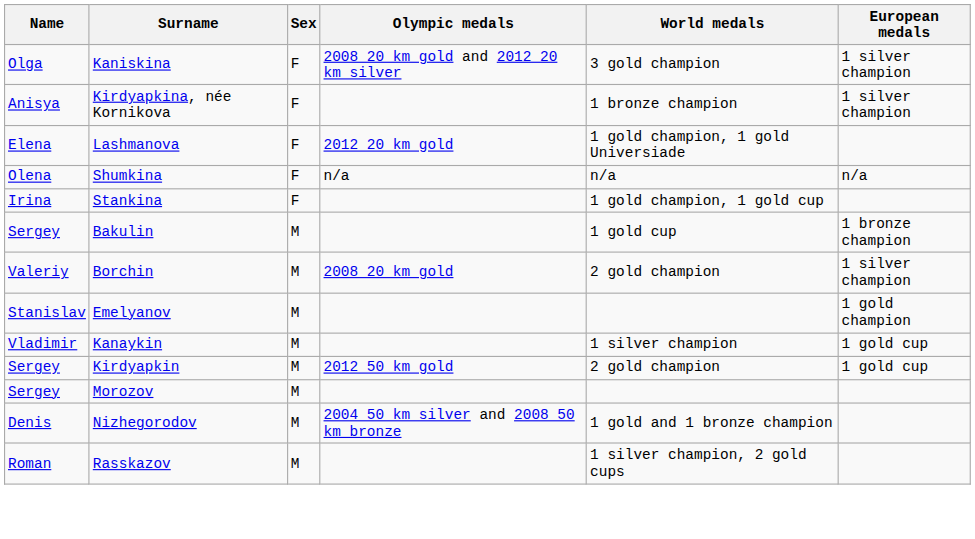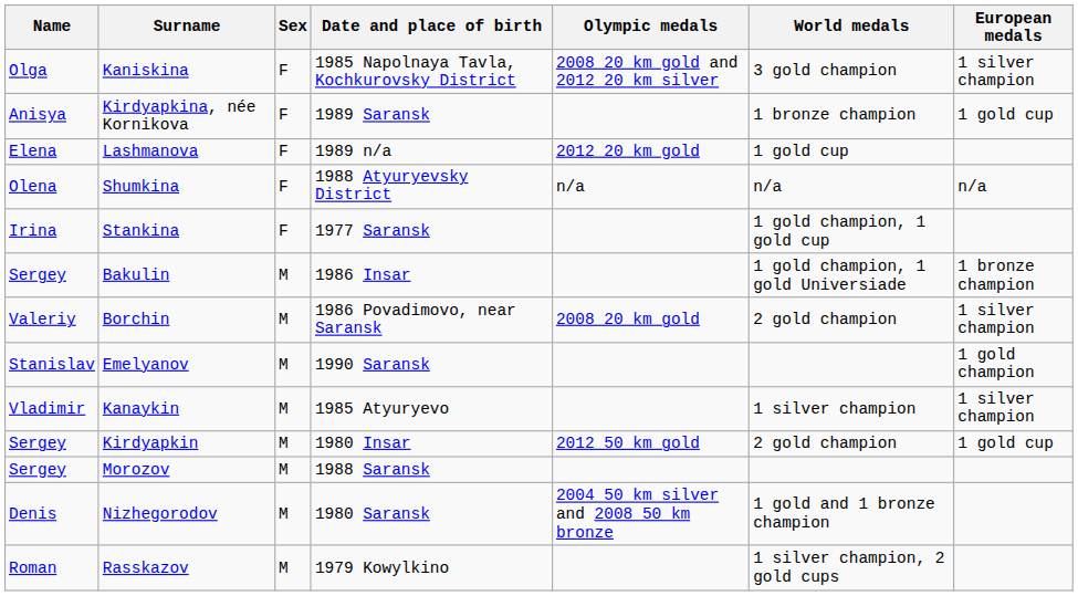 <table class="wikitable sortable">
 <tr>
 <th>Name</th>
 <th>Surname</th>
 <th>Sex</th>
+<th>Date and place of birth</th>
 <th>Olympic medals</th>
 <th>World medals</th>
 <th>European medals</th>
 </tr>
 <tr>
 <td><a href='#'>Olga</a></td>
 <td><a href='#'>Kaniskina</a></td>
 <td>F</td>
+<td>1985 Napolnaya Tavla, <a href='#'>Kochkurovsky District</a></td>
 <td><a href='#'>2008 20 km gold</a> and <a href='#'>2012 20 km silver</a></td>
 <td>3 gold champion</td>
 <td>1 silver champion</td>
 </tr>
 <tr>
 <td><a href='#'>Anisya</a></td>
 <td><a href='#'>Kirdyapkina</a>, née Kornikova</td>
 <td>F</td>
+<td>1989 <a href='#'>Saransk</a></td>
 <td></td>
 <td>1 bronze champion</td>
-<td>1 silver champion</td>
+<td>1 gold cup</td>
 </tr>
 <tr>
 <td><a href='#'>Elena</a></td>
 <td><a href='#'>Lashmanova</a></td>
 <td>F</td>
+<td>1989 n/a</td>
 <td><a href='#'>2012 20 km gold</a></td>
-<td>1 gold champion, 1 gold Universiade</td>
+<td>1 gold cup</td>
 <td></td>
 </tr>
 <tr>
 <td><a href='#'>Olena</a></td>
 <td><a href='#'>Shumkina</a></td>
 <td>F</td>
+<td>1988 <a href='#'>Atyuryevsky District</a></td>
 <td>n/a</td>
 <td>n/a</td>
 <td>n/a</td>
 </tr>
 <tr>
 <td><a href='#'>Irina</a></td>
 <td><a href='#'>Stankina</a></td>
 <td>F</td>
+<td>1977 <a href='#'>Saransk</a></td>
 <td></td>
 <td>1 gold champion, 1 gold cup</td>
 <td></td>
 </tr>
 <tr>
 <td><a href='#'>Sergey</a></td>
 <td><a href='#'>Bakulin</a></td>
 <td>M</td>
+<td>1986 <a href='#'>Insar</a></td>
 <td></td>
-<td>1 gold cup</td>
+<td>1 gold champion, 1 gold Universiade</td>
 <td>1 bronze champion</td>
 </tr>
 <tr>
 <td><a href='#'>Valeriy</a></td>
 <td><a href='#'>Borchin</a></td>
 <td>M</td>
+<td>1986 Povadimovo, near <a href='#'>Saransk</a></td>
 <td><a href='#'>2008 20 km gold</a></td>
 <td>2 gold champion</td>
 <td>1 silver champion</td>
 </tr>
 <tr>
 <td><a href='#'>Stanislav</a></td>
 <td><a href='#'>Emelyanov</a></td>
 <td>M</td>
+<td>1990 <a href='#'>Saransk</a></td>
 <td></td>
 <td></td>
 <td>1 gold champion</td>
 </tr>
 <tr>
 <td><a href='#'>Vladimir</a></td>
 <td><a href='#'>Kanaykin</a></td>
 <td>M</td>
+<td>1985 Atyuryevo</td>
 <td></td>
 <td>1 silver champion</td>
-<td>1 gold cup</td>
+<td>1 silver champion</td>
 </tr>
 <tr>
 <td><a href='#'>Sergey</a></td>
 <td><a href='#'>Kirdyapkin</a></td>
 <td>M</td>
+<td>1980 <a href='#'>Insar</a></td>
 <td><a href='#'>2012 50 km gold</a></td>
 <td>2 gold champion</td>
 <td>1 gold cup</td>
 </tr>
 <tr>
 <td><a href='#'>Sergey</a></td>
 <td><a href='#'>Morozov</a></td>
 <td>M</td>
+<td>1988 <a href='#'>Saransk</a></td>
 <td></td>
 <td></td>
 <td></td>
 </tr>
 <tr>
 <td><a href='#'>Denis</a></td>
 <td><a href='#'>Nizhegorodov</a></td>
 <td>M</td>
+<td>1980 <a href='#'>Saransk</a></td>
 <td><a href='#'>2004 50 km silver</a> and <a href='#'>2008 50 km bronze</a></td>
 <td>1 gold and 1 bronze champion</td>
 <td></td>
 </tr>
 <tr>
 <td><a href='#'>Roman</a></td>
 <td><a href='#'>Rasskazov</a></td>
 <td>M</td>
+<td>1979 Kowylkino</td>
 <td></td>
 <td>1 silver champion, 2 gold cups</td>
 <td></td>
 </tr>
 </table>
